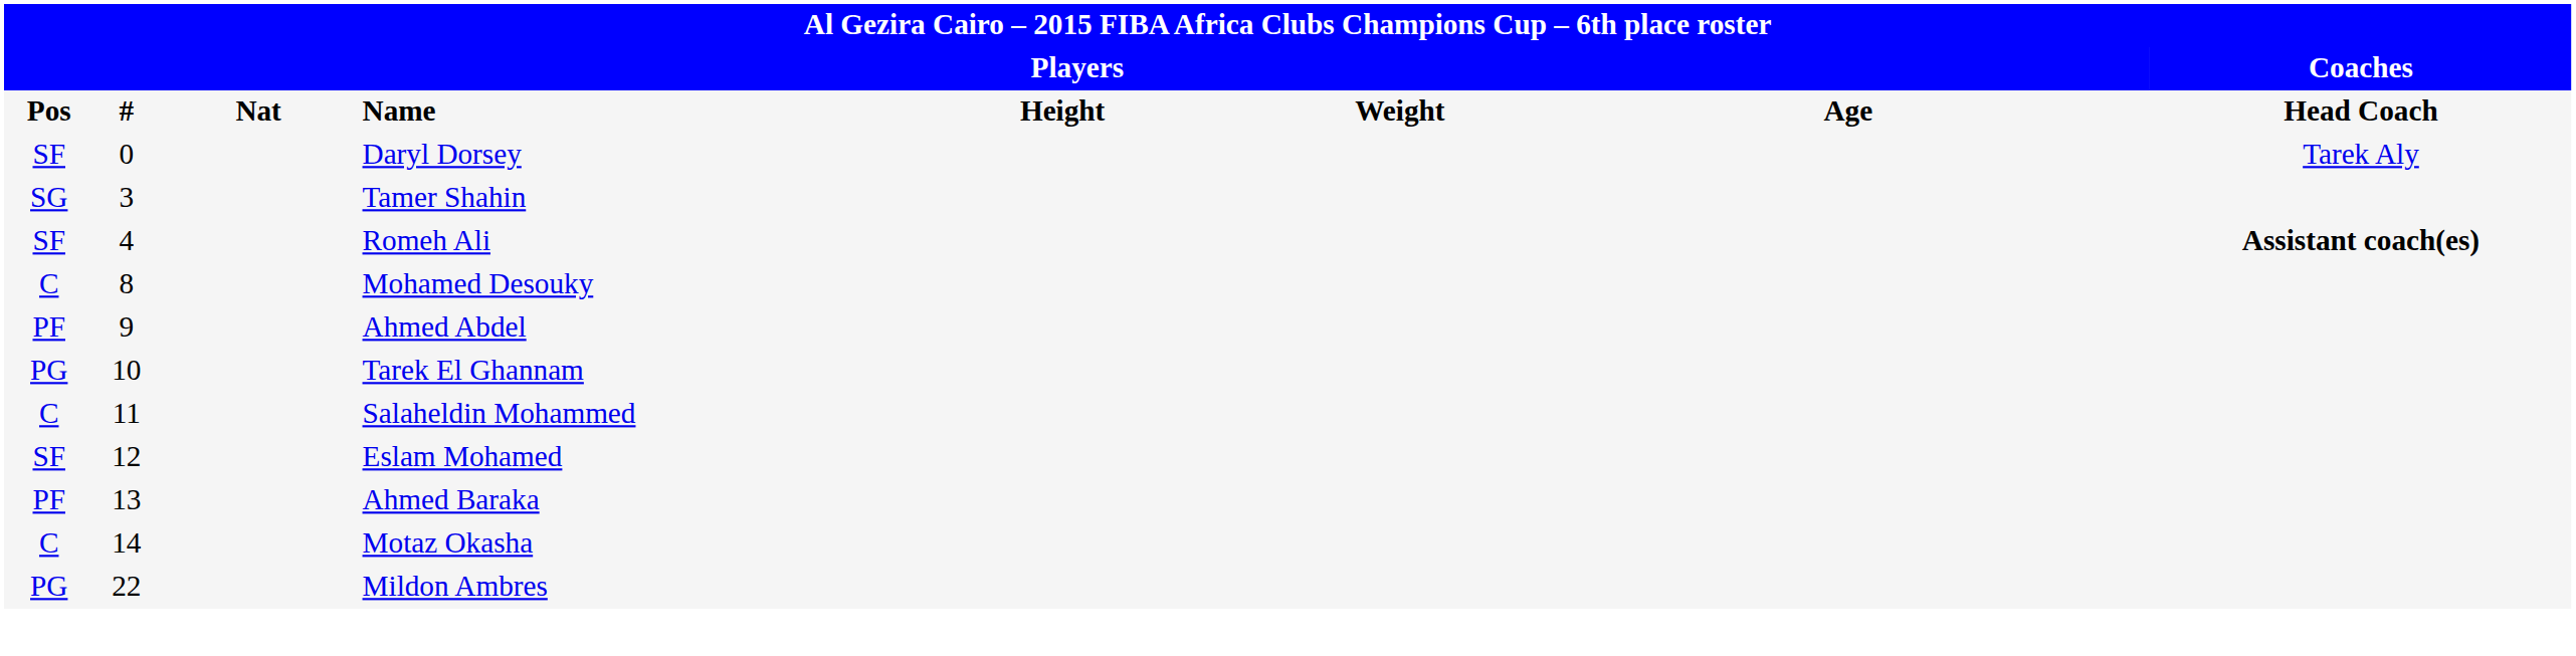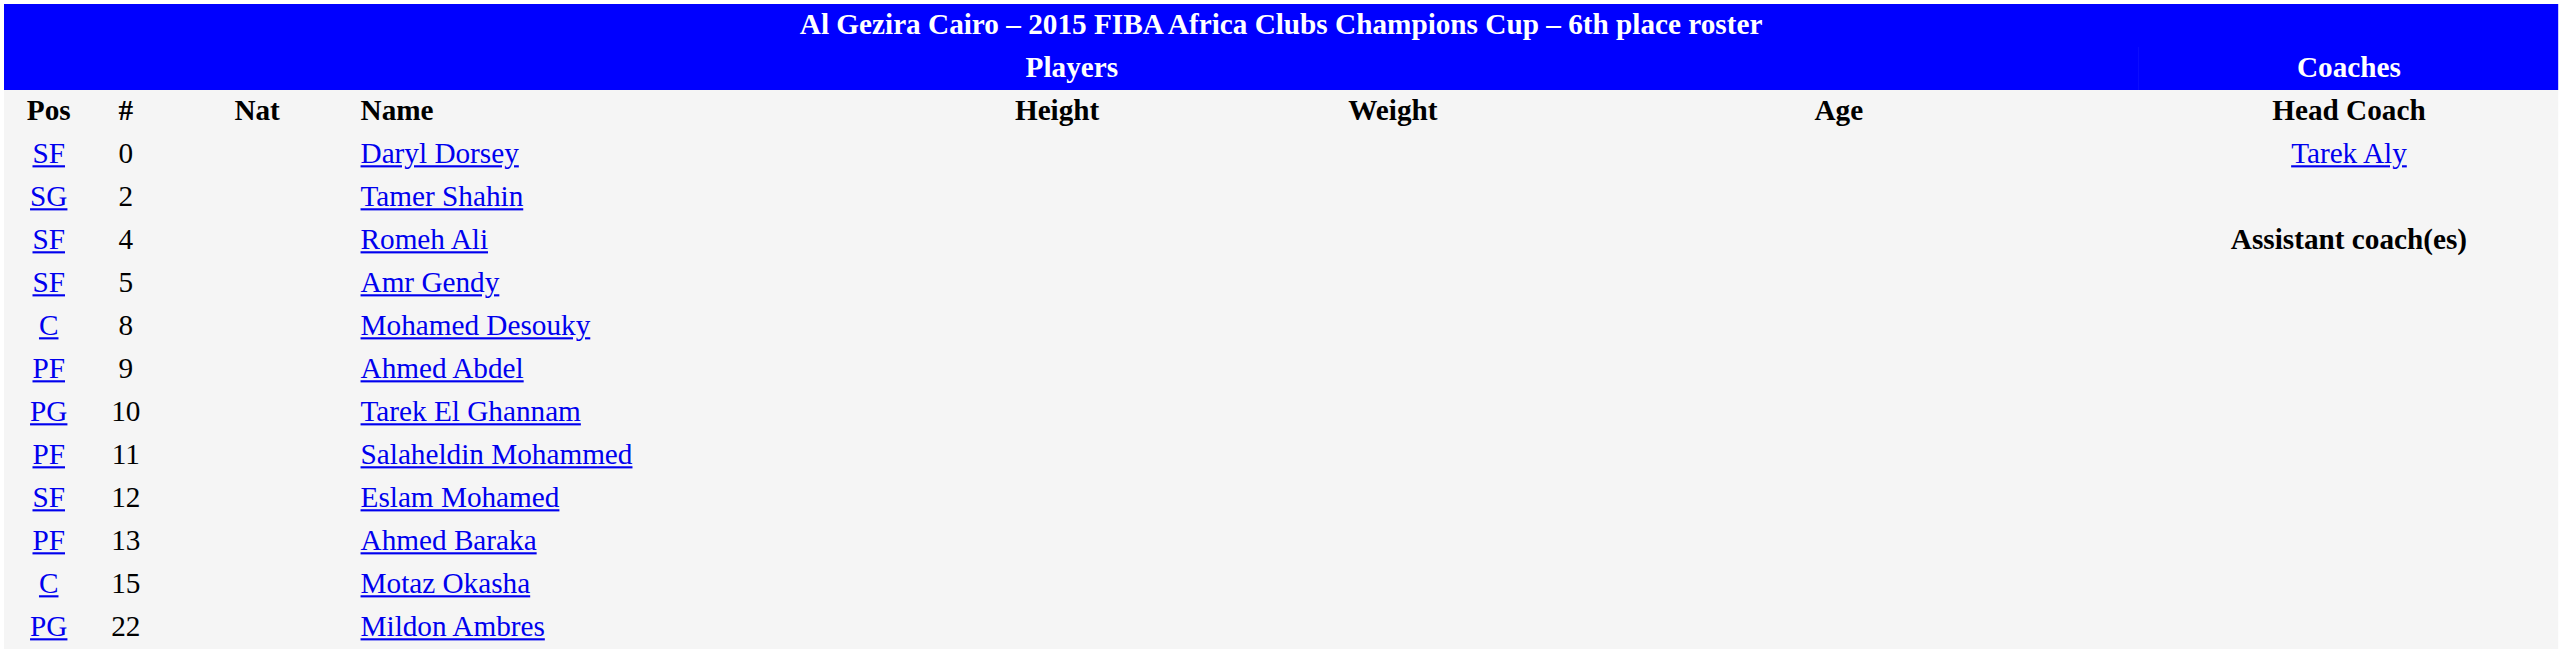 <table border=0 cellpadding=2 cellspacing=0  |- bgcolor=#f5f5f5 style="text-align:center; font-size:85%;" width=75%>
 <tr>
 <td colspan="8" style="background: blue; color: white"><strong>Al Gezira Cairo – 2015 FIBA Africa Clubs Champions Cup – 6th place roster</strong></td>
 </tr>
 <tr>
 <td colspan="7" style="background: blue; color: white"><strong>Players</strong></td>
 <td style="background: blue; color: white"><strong>Coaches</strong></td>
 </tr>
 <tr style="background=#f5f5f5; color: black">
 <th width=5px>Pos</th>
 <th width=5px>#</th>
 <th width=50px>Nat</th>
 <th width=135px align=left>Name</th>
 <th width=100px>Height</th>
 <th width=75px>Weight</th>
 <th width=160px>Age</th>
 <th width=110px>Head Coach</th>
 </tr>
 <tr>
 <td><a href='#'>SF</a></td>
 <td>0</td>
 <td></td>
 <td align=left><a href='#'>Daryl Dorsey</a></td>
 <td><span></span></td>
 <td></td>
 <td><span></span></td>
 <td> <a href='#'>Tarek Aly</a></td>
 </tr>
 <tr>
 <td><a href='#'>SG</a></td>
-<td>3</td>
+<td>2</td>
 <td></td>
 <td align=left><a href='#'>Tamer Shahin</a></td>
 <td><span></span></td>
 <td></td>
 <td><span></span></td>
 </tr>
 <tr>
 <td><a href='#'>SF</a></td>
 <td>4</td>
 <td></td>
 <td align=left><a href='#'>Romeh Ali</a></td>
 <td><span></span></td>
 <td></td>
 <td><span></span></td>
 <td><strong>Assistant coach(es)</strong></td>
+</tr>
+<tr>
+<td><a href='#'>SF</a></td>
+<td>5</td>
+<td></td>
+<td align=left><a href='#'>Amr Gendy</a></td>
+<td><span></span></td>
+<td></td>
+<td><span></span></td>
+<td></td>
 </tr>
 <tr>
 <td><a href='#'>C</a></td>
 <td>8</td>
 <td></td>
 <td align=left><a href='#'>Mohamed Desouky</a></td>
 <td><span></span></td>
 <td></td>
 <td><span></span></td>
 </tr>
 <tr>
 <td><a href='#'>PF</a></td>
 <td>9</td>
 <td></td>
 <td align=left><a href='#'>Ahmed Abdel</a></td>
 <td><span></span></td>
 <td></td>
 <td><span></span></td>
 </tr>
 <tr>
 <td><a href='#'>PG</a></td>
 <td>10</td>
 <td></td>
 <td align=left><a href='#'>Tarek El Ghannam</a></td>
 <td><span></span></td>
 <td></td>
 <td><span></span></td>
 </tr>
 <tr>
-<td><a href='#'>C</a></td>
+<td><a href='#'>PF</a></td>
 <td>11</td>
 <td></td>
 <td align=left><a href='#'>Salaheldin Mohammed</a></td>
 <td><span></span></td>
 <td></td>
 <td><span></span></td>
 </tr>
 <tr>
 <td><a href='#'>SF</a></td>
 <td>12</td>
 <td></td>
 <td align=left><a href='#'>Eslam Mohamed</a></td>
 <td><span></span></td>
 <td></td>
 <td><span></span></td>
 </tr>
 <tr>
 <td><a href='#'>PF</a></td>
 <td>13</td>
 <td></td>
 <td align=left><a href='#'>Ahmed Baraka</a></td>
 <td><span></span></td>
 <td></td>
 <td><span></span></td>
 </tr>
 <tr>
 <td><a href='#'>C</a></td>
-<td>14</td>
+<td>15</td>
 <td></td>
 <td align=left><a href='#'>Motaz Okasha</a></td>
 <td><span></span></td>
 <td></td>
 <td><span></span></td>
 </tr>
 <tr>
 <td><a href='#'>PG</a></td>
 <td>22</td>
 <td></td>
 <td align=left><a href='#'>Mildon Ambres</a></td>
 <td><span></span></td>
 <td><span></span></td>
 <td><span></span></td>
 </tr>
 </table>
